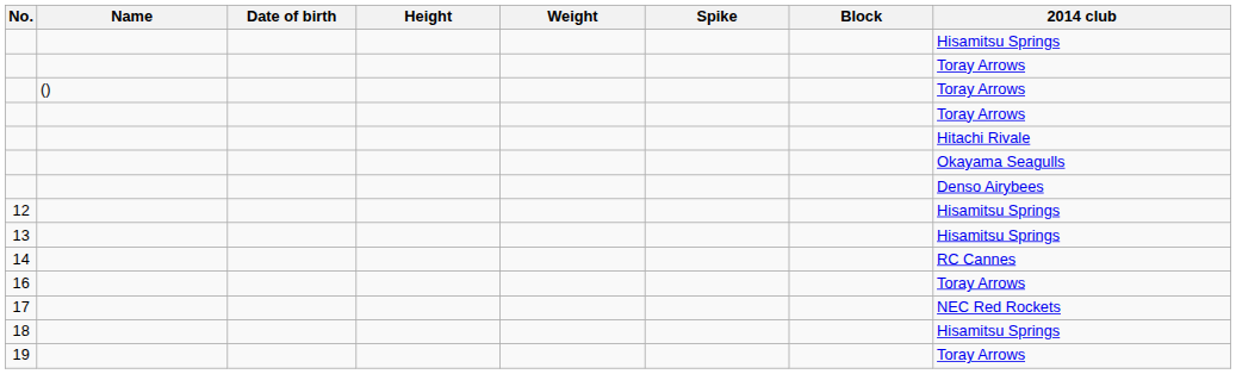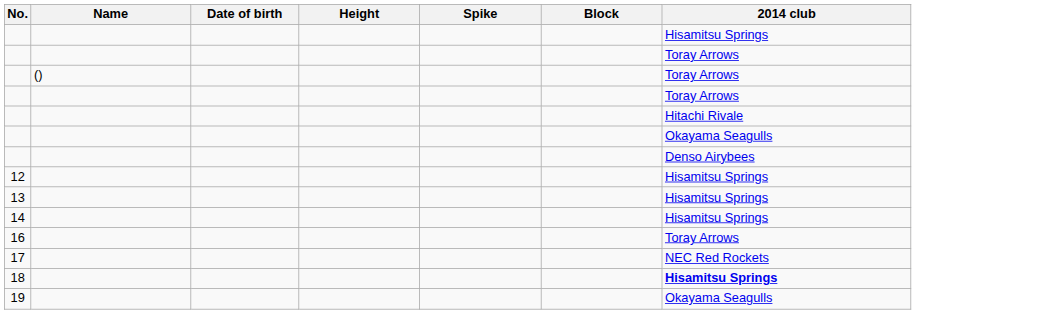 <table class="wikitable sortable" style="font-size:100%; text-align:center;">
 <tr>
 <th>No.</th>
 <th style="width:12em">Name</th>
 <th style="width:8em">Date of birth</th>
 <th style="width:9em">Height</th>
-<th style="width:9em">Weight</th>
 <th style="width:9em">Spike</th>
 <th style="width:9em">Block</th>
 <th style="width:19em">2014 club</th>
 </tr>
 <tr>
 <td></td>
 <td align=left></td>
 <td align=right></td>
-<td></td>
 <td></td>
 <td></td>
 <td></td>
 <td align=left> <a href='#'>Hisamitsu Springs</a></td>
 </tr>
 <tr>
 <td></td>
 <td align=left></td>
 <td align=right></td>
 <td></td>
 <td></td>
 <td></td>
-<td></td>
 <td align=left> <a href='#'>Toray Arrows</a></td>
 </tr>
 <tr>
 <td></td>
 <td align=left> ()</td>
 <td align=right></td>
-<td></td>
 <td></td>
 <td></td>
 <td></td>
 <td align=left> <a href='#'>Toray Arrows</a></td>
 </tr>
 <tr>
 <td></td>
 <td align=left></td>
 <td align=right></td>
 <td></td>
 <td></td>
 <td></td>
-<td></td>
 <td align=left> <a href='#'>Toray Arrows</a></td>
 </tr>
 <tr>
 <td></td>
 <td align=left></td>
 <td align=right></td>
-<td></td>
 <td></td>
 <td></td>
 <td></td>
 <td align=left> <a href='#'>Hitachi Rivale</a></td>
 </tr>
 <tr>
 <td></td>
 <td align=left></td>
 <td align=right></td>
 <td></td>
 <td></td>
 <td></td>
-<td></td>
 <td align=left> <a href='#'>Okayama Seagulls</a></td>
 </tr>
 <tr>
 <td></td>
 <td align=left></td>
 <td align=right></td>
-<td></td>
 <td></td>
 <td></td>
 <td></td>
 <td align=left> <a href='#'>Denso Airybees</a></td>
 </tr>
 <tr>
 <td>12</td>
 <td align=left></td>
 <td align=right></td>
 <td></td>
 <td></td>
 <td></td>
-<td></td>
 <td align=left> <a href='#'>Hisamitsu Springs</a></td>
 </tr>
 <tr>
 <td>13</td>
 <td align=left></td>
 <td align=right></td>
-<td></td>
 <td></td>
 <td></td>
 <td></td>
 <td align=left> <a href='#'>Hisamitsu Springs</a></td>
 </tr>
 <tr>
 <td>14</td>
 <td align=left></td>
 <td align=right></td>
 <td></td>
 <td></td>
 <td></td>
-<td></td>
-<td align=left> <a href='#'>RC Cannes</a></td>
+<td align=left> <a href='#'>Hisamitsu Springs</a></td>
 </tr>
 <tr>
 <td>16</td>
 <td align=left></td>
 <td align=right></td>
-<td></td>
 <td></td>
 <td></td>
 <td></td>
 <td align=left> <a href='#'>Toray Arrows</a></td>
 </tr>
 <tr>
 <td>17</td>
 <td align=left></td>
 <td align=right></td>
 <td></td>
 <td></td>
 <td></td>
-<td></td>
 <td align=left> <a href='#'>NEC Red Rockets</a></td>
 </tr>
 <tr>
 <td>18</td>
 <td align=left></td>
 <td align=right></td>
 <td></td>
 <td></td>
 <td></td>
-<td></td>
-<td align=left> <a href='#'>Hisamitsu Springs</a></td>
+<td align=left><strong> <a href='#'>Hisamitsu Springs</a></strong></td>
 </tr>
 <tr>
 <td>19</td>
 <td align=left></td>
 <td align=right></td>
 <td></td>
 <td></td>
 <td></td>
-<td></td>
-<td align=left> <a href='#'>Toray Arrows</a></td>
+<td align=left> <a href='#'>Okayama Seagulls</a></td>
 </tr>
 </table>
